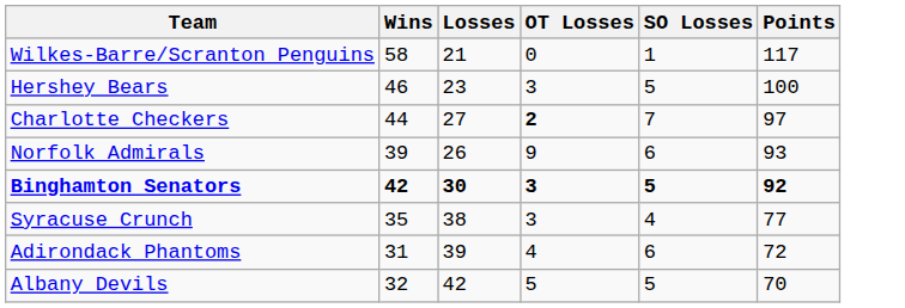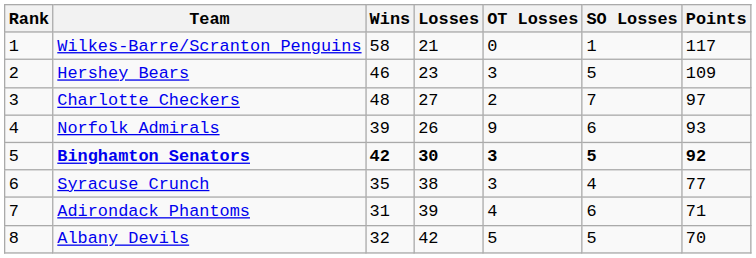 <table class="wikitable">
 <tr>
+<th>Rank</th>
 <th>Team</th>
 <th>Wins</th>
 <th>Losses</th>
 <th>OT Losses</th>
 <th>SO Losses</th>
 <th>Points</th>
 </tr>
 <tr>
+<td>1</td>
 <td><a href='#'>Wilkes-Barre/Scranton Penguins</a></td>
 <td>58</td>
 <td>21</td>
 <td>0</td>
 <td>1</td>
 <td>117</td>
 </tr>
 <tr>
+<td>2</td>
 <td><a href='#'>Hershey Bears</a></td>
 <td>46</td>
 <td>23</td>
 <td>3</td>
 <td>5</td>
-<td>100</td>
+<td>109</td>
 </tr>
 <tr>
+<td>3</td>
 <td><a href='#'>Charlotte Checkers</a></td>
-<td>44</td>
+<td>48</td>
 <td>27</td>
-<td><strong>2</strong></td>
+<td>2</td>
 <td>7</td>
 <td>97</td>
 </tr>
 <tr>
+<td>4</td>
 <td><a href='#'>Norfolk Admirals</a></td>
 <td>39</td>
 <td>26</td>
 <td>9</td>
 <td>6</td>
 <td>93</td>
 </tr>
 <tr>
+<td>5</td>
 <td><strong><a href='#'>Binghamton Senators</a></strong></td>
 <td><strong>42</strong></td>
 <td><strong>30</strong></td>
 <td><strong>3</strong></td>
 <td><strong>5</strong></td>
 <td><strong>92</strong></td>
 </tr>
 <tr>
+<td>6</td>
 <td><a href='#'>Syracuse Crunch</a></td>
 <td>35</td>
 <td>38</td>
 <td>3</td>
 <td>4</td>
 <td>77</td>
 </tr>
 <tr>
+<td>7</td>
 <td><a href='#'>Adirondack Phantoms</a></td>
 <td>31</td>
 <td>39</td>
 <td>4</td>
 <td>6</td>
-<td>72</td>
+<td>71</td>
 </tr>
 <tr>
+<td>8</td>
 <td><a href='#'>Albany Devils</a></td>
 <td>32</td>
 <td>42</td>
 <td>5</td>
 <td>5</td>
 <td>70</td>
 </tr>
 </table>
